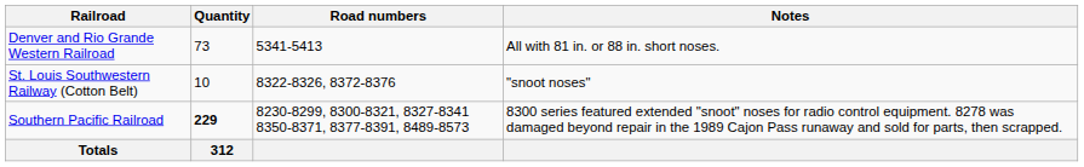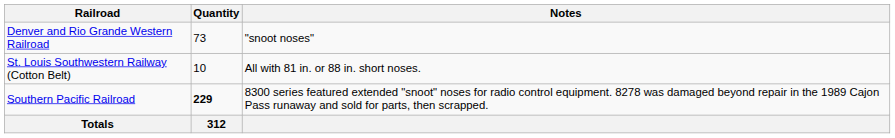 <table class="wikitable">
 <tr>
 <th>Railroad</th>
 <th>Quantity</th>
-<th>Road numbers</th>
 <th>Notes</th>
 </tr>
 <tr>
 <td><a href='#'>Denver and Rio Grande Western Railroad</a></td>
 <td>73</td>
-<td>5341-5413</td>
-<td>All with 81 in. or 88 in. short noses.</td>
+<td>"snoot noses"</td>
 </tr>
 <tr>
 <td><a href='#'>St. Louis Southwestern Railway</a> (Cotton Belt)</td>
 <td>10</td>
-<td>8322-8326, 8372-8376</td>
-<td>"snoot noses"</td>
+<td>All with 81 in. or 88 in. short noses.</td>
 </tr>
 <tr>
 <td><a href='#'>Southern Pacific Railroad</a></td>
 <td><strong>229</strong></td>
-<td>8230-8299, 8300-8321, 8327-8341 8350-8371, 8377-8391, 8489-8573</td>
 <td>8300 series featured extended "snoot" noses for radio control equipment. 8278 was damaged beyond repair in the 1989 Cajon Pass runaway and sold for parts, then scrapped.</td>
 </tr>
 <tr>
 <th>Totals</th>
 <th>312</th>
 <th></th>
-<th></th>
 </tr>
 </table>
